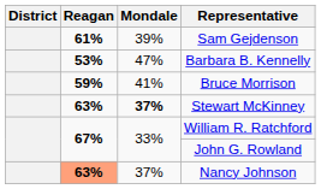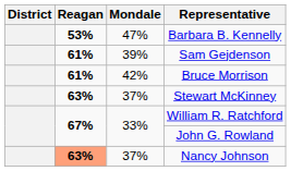 <table class=wikitable>
 <tr>
 <th>District</th>
 <th>Reagan</th>
 <th>Mondale</th>
 <th>Representative</th>
 </tr>
 <tr align=center>
 <th></th>
+<td><strong>53%</strong></td>
+<td>47%</td>
+<td><a href='#'>Barbara B. Kennelly</a></td>
+</tr>
+<tr align=center>
+<th></th>
 <td><strong>61%</strong></td>
 <td>39%</td>
 <td><a href='#'>Sam Gejdenson</a></td>
 </tr>
 <tr align=center>
 <th></th>
-<td><strong>53%</strong></td>
-<td>47%</td>
-<td><a href='#'>Barbara B. Kennelly</a></td>
-</tr>
-<tr align=center>
-<th></th>
-<td><strong>59%</strong></td>
-<td>41%</td>
+<td><strong>61%</strong></td>
+<td>42%</td>
 <td><a href='#'>Bruce Morrison</a></td>
 </tr>
 <tr align=center>
 <th></th>
 <td><strong>63%</strong></td>
-<td><strong>37%</strong></td>
+<td>37%</td>
 <td><a href='#'>Stewart McKinney</a></td>
 </tr>
 <tr align=center>
 <th rowspan=2 ></th>
 <td rowspan=2><strong>67%</strong></td>
 <td rowspan=2>33%</td>
 <td><a href='#'>William R. Ratchford</a></td>
 </tr>
 <tr align=center>
 <td><a href='#'>John G. Rowland</a></td>
 </tr>
 <tr align=center>
 <th></th>
 <td style="background: lightsalmon;"><strong>63%</strong></td>
 <td>37%</td>
 <td><a href='#'>Nancy Johnson</a></td>
 </tr>
 </table>
